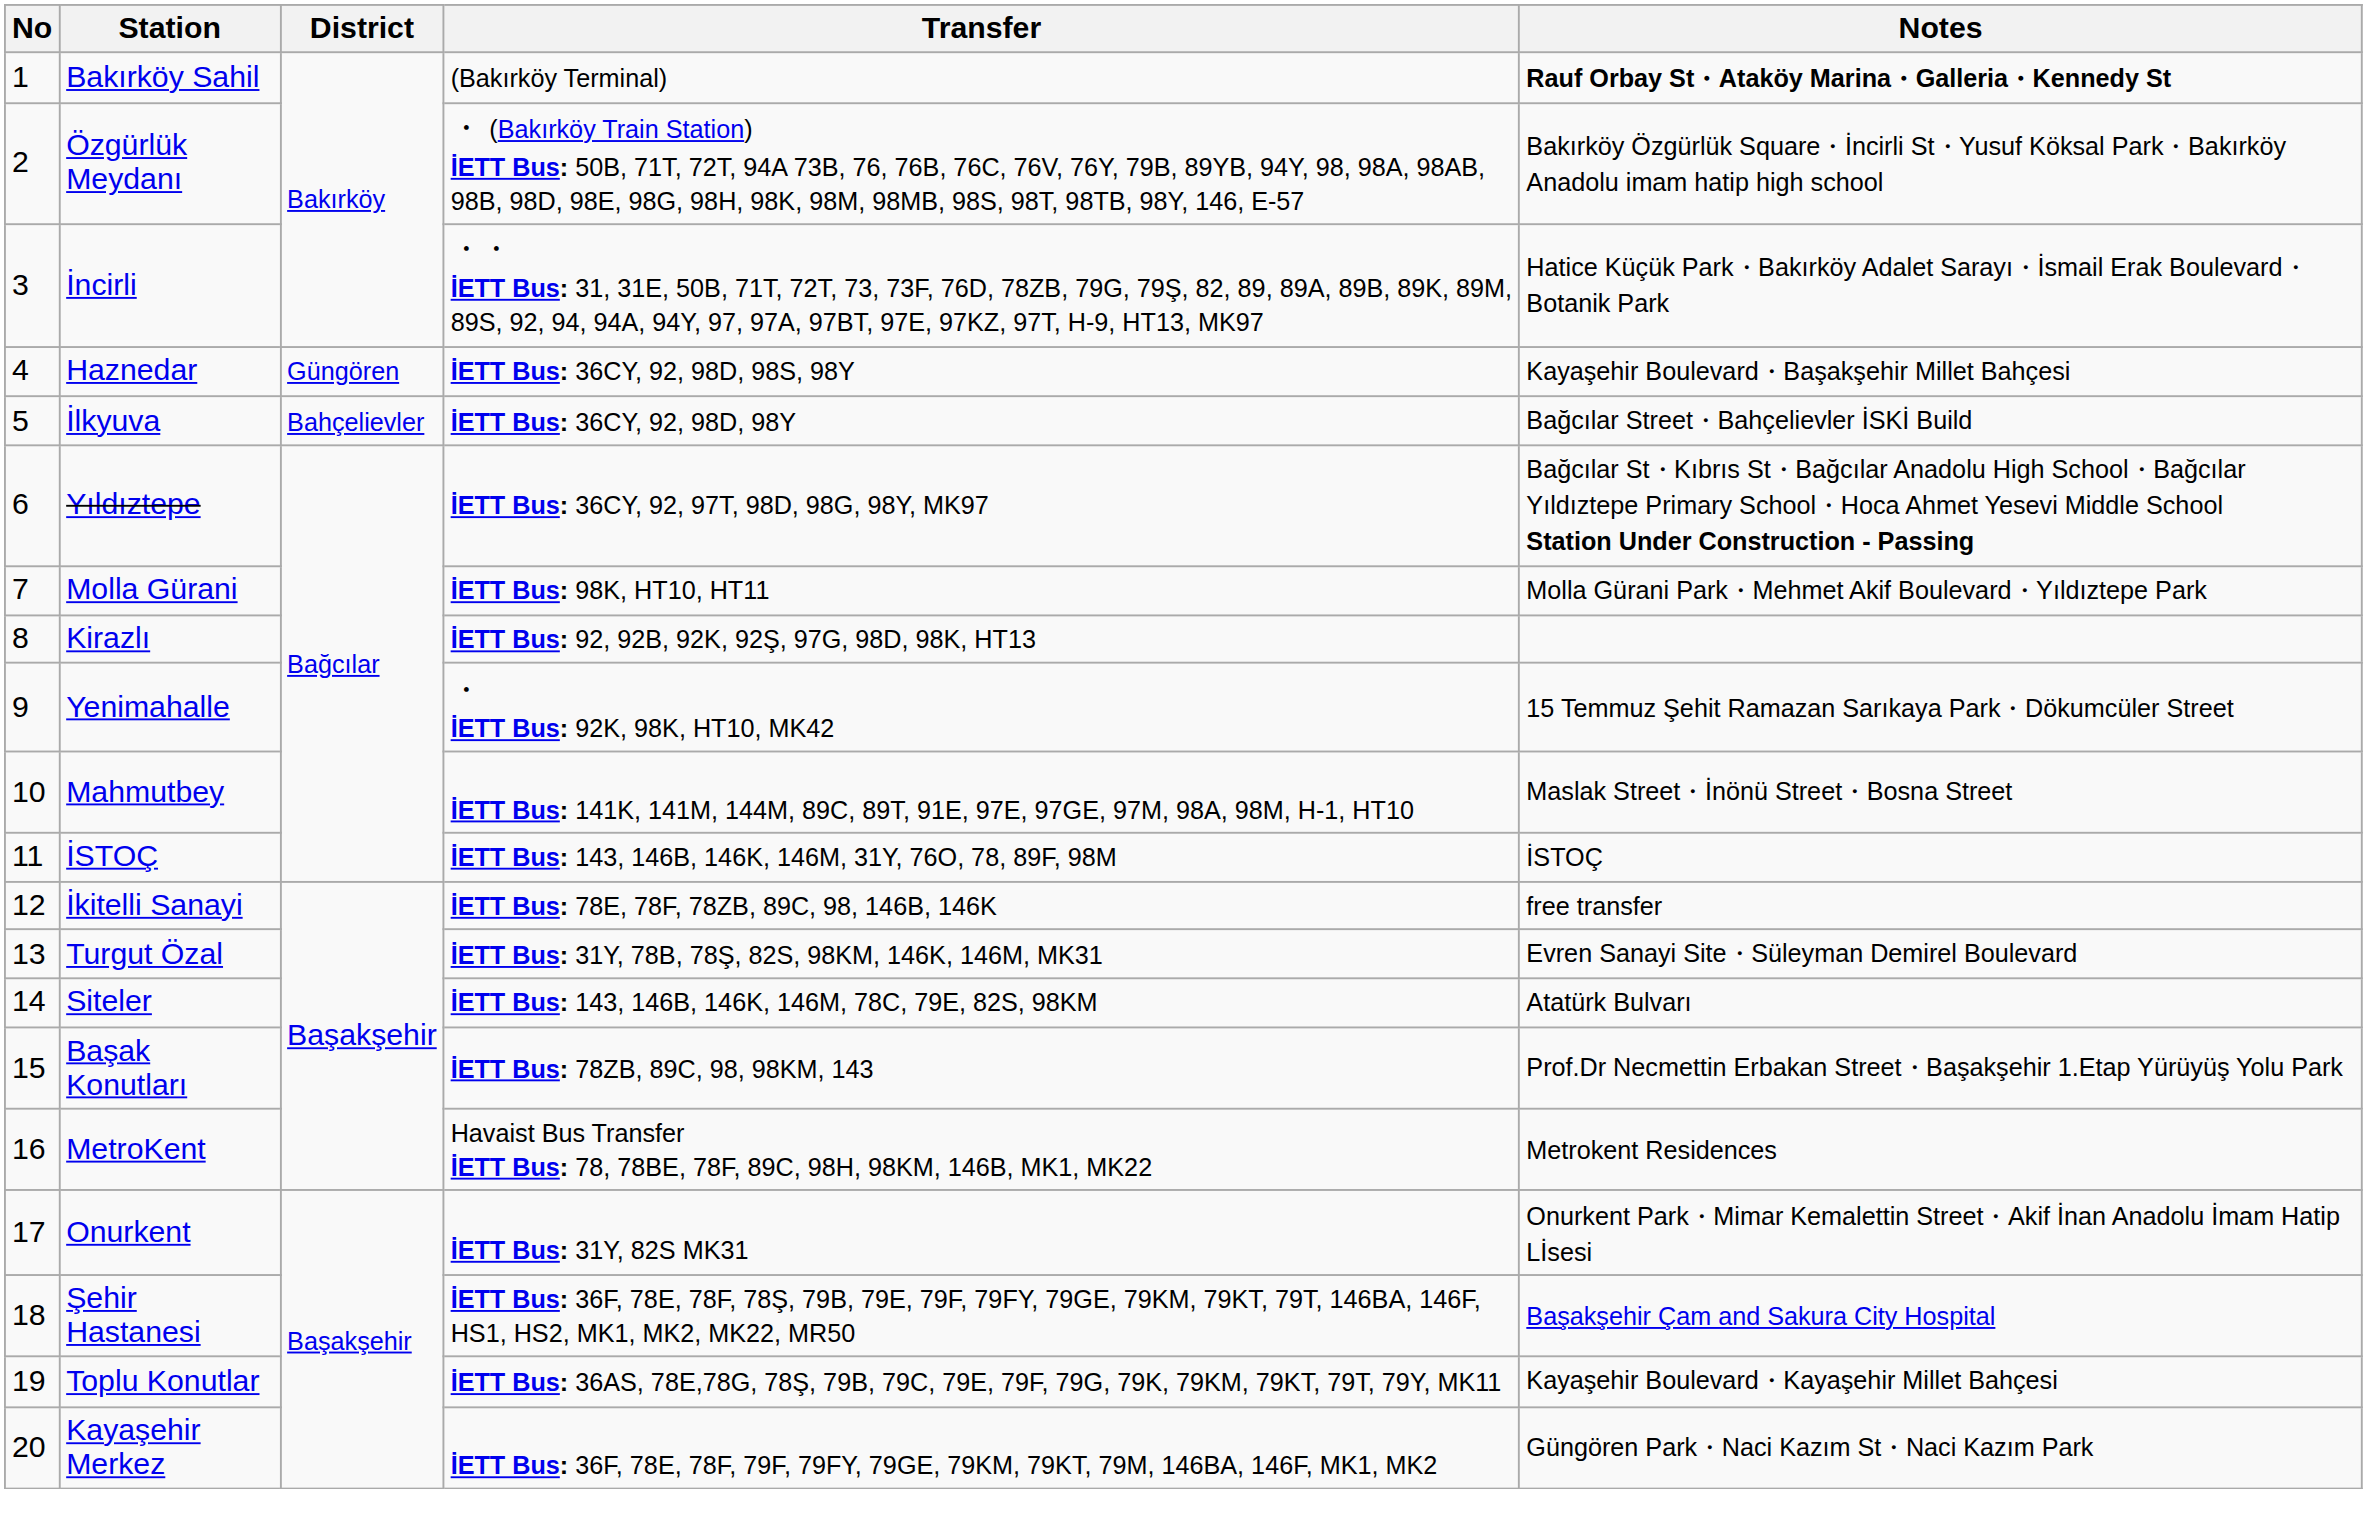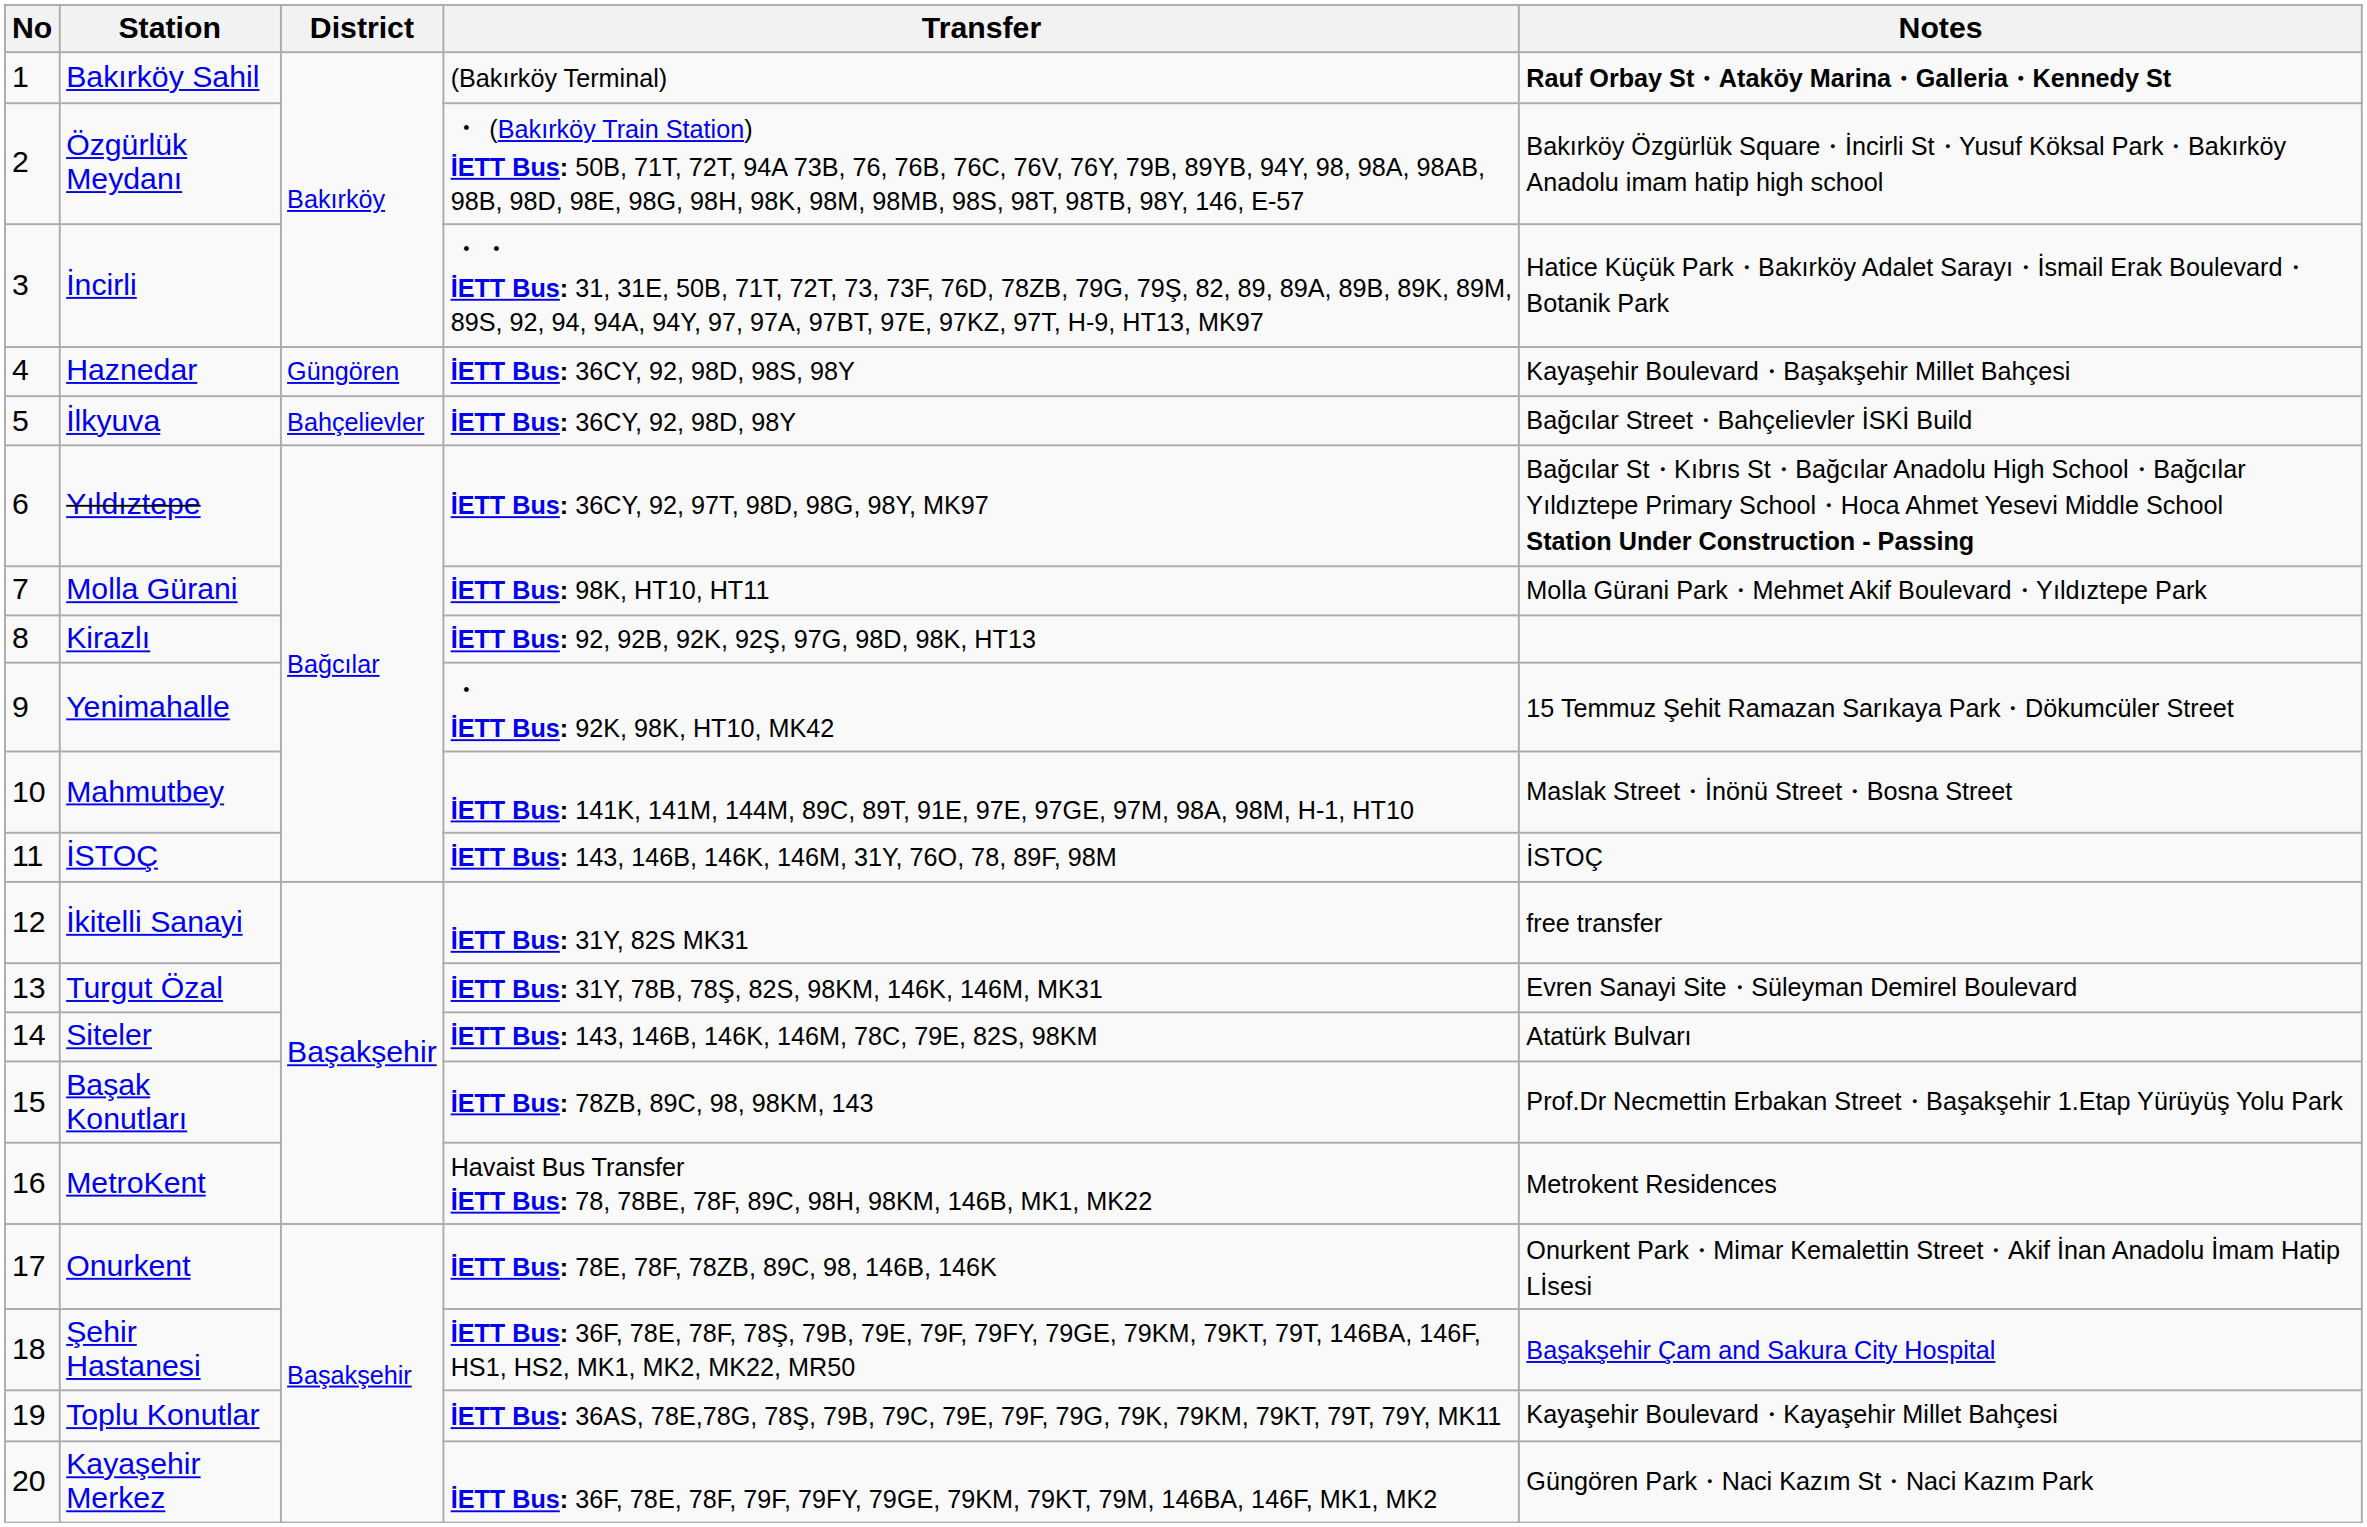 <table class="wikitable">
 <tr>
 <th>No</th>
 <th>Station</th>
 <th>District</th>
 <th>Transfer</th>
 <th>Notes</th>
 </tr>
 <tr>
 <td>1</td>
 <td><a href='#'>Bakırköy Sahil</a></td>
 <td rowspan="3"><small><a href='#'>Bakırköy</a></small></td>
 <td> <small>(Bakırköy Terminal)</small></td>
 <td><strong><small>Rauf Orbay St・Ataköy Marina・Galleria・Kennedy St</small></strong></td>
 </tr>
 <tr>
 <td>2</td>
 <td><a href='#'>Özgürlük Meydanı</a></td>
 <td>・ <small>(<a href='#'>Bakırköy Train Station</a>)</small><br><small><strong><a href='#'>İETT Bus</a>:</strong> 50B, 71T, 72T, 94A 73B, 76, 76B, 76C, 76V, 76Y, 79B, 89YB, 94Y, 98, 98A, 98AB, 98B, 98D, 98E, 98G, 98H, 98K, 98M, 98MB, 98S, 98T, 98TB, 98Y, 146, E-57</small></td>
 <td><small>Bakırköy Özgürlük Square・İncirli St・Yusuf Köksal Park・Bakırköy Anadolu imam hatip high school</small></td>
 </tr>
 <tr>
 <td>3</td>
 <td><a href='#'>İncirli</a></td>
 <td>・・<br><small><strong><a href='#'>İETT Bus</a>:</strong> 31, 31E, 50B, 71T, 72T, 73, 73F, 76D, 78ZB, 79G, 79Ş, 82, 89, 89A, 89B, 89K, 89M, 89S, 92, 94, 94A, 94Y, 97, 97A, 97BT, 97E, 97KZ, 97T, H-9, HT13, MK97</small></td>
 <td><small>Hatice Küçük Park・Bakırköy Adalet Sarayı・İsmail Erak Boulevard・Botanik Park</small></td>
 </tr>
 <tr>
 <td>4</td>
 <td><a href='#'>Haznedar</a></td>
 <td><small><a href='#'>Güngören</a></small></td>
 <td><small><strong><a href='#'>İETT Bus</a>:</strong> 36CY, 92, 98D, 98S, 98Y</small></td>
 <td><small>Kayaşehir Boulevard・Başakşehir Millet Bahçesi</small></td>
 </tr>
 <tr>
 <td>5</td>
 <td><a href='#'>İlkyuva</a></td>
 <td><small><a href='#'>Bahçelievler</a></small></td>
 <td><small><strong><a href='#'>İETT Bus</a>:</strong> 36CY, 92, 98D, 98Y</small></td>
 <td><small>Bağcılar Street・Bahçelievler İSKİ Build</small></td>
 </tr>
 <tr>
 <td>6</td>
 <td><s><a href='#'>Yıldıztepe</a></s></td>
 <td rowspan="6"><small><a href='#'>Bağcılar</a></small></td>
 <td><small><strong><a href='#'>İETT Bus</a>:</strong> 36CY, 92, 97T, 98D, 98G, 98Y, MK97</small></td>
 <td><small>Bağcılar St・Kıbrıs St・Bağcılar Anadolu High School・Bağcılar Yıldıztepe Primary School・Hoca Ahmet Yesevi Middle School<br><strong>Station Under Construction - Passing</strong></small></td>
 </tr>
 <tr>
 <td>7</td>
 <td><a href='#'>Molla Gürani</a></td>
 <td><small><strong><a href='#'>İETT Bus</a>:</strong> 98K, HT10, HT11</small></td>
 <td><small>Molla Gürani Park・Mehmet Akif Boulevard・Yıldıztepe Park</small></td>
 </tr>
 <tr>
 <td>8</td>
 <td><a href='#'>Kirazlı</a></td>
 <td><small><strong><a href='#'>İETT Bus</a>:</strong> 92, 92B, 92K, 92Ş, 97G, 98D, 98K, HT13</small></td>
 </tr>
 <tr>
 <td>9</td>
 <td><a href='#'>Yenimahalle</a></td>
 <td>・<br><small><strong><a href='#'>İETT Bus</a>:</strong> 92K, 98K, HT10, MK42</small></td>
 <td><small>15 Temmuz Şehit Ramazan Sarıkaya Park・Dökumcüler Street</small></td>
 </tr>
 <tr>
 <td>10</td>
 <td><a href='#'>Mahmutbey</a></td>
 <td><br><small><strong><a href='#'>İETT Bus</a>:</strong> 141K, 141M, 144M, 89C, 89T, 91E, 97E, 97GE, 97M, 98A, 98M, H-1, HT10</small></td>
 <td><small>Maslak Street・İnönü Street・Bosna Street</small></td>
 </tr>
 <tr>
 <td>11</td>
 <td><a href='#'>İSTOÇ</a></td>
 <td><small><strong><a href='#'>İETT Bus</a>:</strong> 143, 146B, 146K, 146M, 31Y, 76O, 78, 89F, 98M</small></td>
 <td><small>İSTOÇ</small></td>
 </tr>
 <tr>
 <td>12</td>
 <td><a href='#'>İkitelli Sanayi</a></td>
 <td rowspan="5"><a href='#'>Başakşehir</a></td>
-<td><small><strong><a href='#'>İETT Bus</a>:</strong> 78E, 78F, 78ZB, 89C, 98, 146B, 146K</small></td>
+<td><br><small><strong><a href='#'>İETT Bus</a>:</strong> 31Y, 82S MK31</small></td>
 <td>  <small>free transfer</small></td>
 </tr>
 <tr>
 <td>13</td>
 <td><a href='#'>Turgut Özal</a></td>
 <td><small><strong><a href='#'>İETT Bus</a>:</strong> 31Y, 78B, 78Ş, 82S, 98KM, 146K, 146M, MK31</small></td>
 <td><small>Evren Sanayi Site・Süleyman Demirel Boulevard</small></td>
 </tr>
 <tr>
 <td>14</td>
 <td><a href='#'>Siteler</a></td>
 <td><small><strong><a href='#'>İETT Bus</a>:</strong> 143, 146B, 146K, 146M, 78C, 79E, 82S, 98KM</small></td>
 <td><small>Atatürk Bulvarı</small></td>
 </tr>
 <tr>
 <td>15</td>
 <td><a href='#'>Başak Konutları</a></td>
 <td><small><strong><a href='#'>İETT Bus</a>:</strong> 78ZB, 89C, 98, 98KM, 143</small></td>
 <td><small>Prof.Dr Necmettin Erbakan Street・Başakşehir 1.Etap Yürüyüş Yolu Park</small></td>
 </tr>
 <tr>
 <td>16</td>
 <td><a href='#'>MetroKent</a></td>
 <td><small>Havaist Bus Transfer</small><br><small><strong><a href='#'>İETT Bus</a>:</strong> 78, 78BE, 78F, 89C, 98H, 98KM, 146B, MK1, MK22</small></td>
 <td><small>Metrokent Residences</small></td>
 </tr>
 <tr>
 <td>17</td>
 <td><a href='#'>Onurkent</a></td>
 <td rowspan="4"><small><a href='#'>Başakşehir</a></small></td>
-<td><br><small><strong><a href='#'>İETT Bus</a>:</strong> 31Y, 82S MK31</small></td>
+<td><small><strong><a href='#'>İETT Bus</a>:</strong> 78E, 78F, 78ZB, 89C, 98, 146B, 146K</small></td>
 <td><small>Onurkent Park・Mimar Kemalettin Street・Akif İnan Anadolu İmam Hatip Lİsesi</small></td>
 </tr>
 <tr>
 <td>18</td>
 <td><a href='#'>Şehir Hastanesi</a></td>
 <td><small><strong><a href='#'>İETT Bus</a>:</strong> 36F, 78E, 78F, 78Ş, 79B, 79E, 79F, 79FY, 79GE, 79KM, 79KT, 79T, 146BA, 146F, HS1, HS2, MK1, MK2, MK22, MR50</small></td>
 <td><small><a href='#'>Başakşehir Çam and Sakura City Hospital</a></small></td>
 </tr>
 <tr>
 <td>19</td>
 <td><a href='#'>Toplu Konutlar</a></td>
 <td><small><strong><a href='#'>İETT Bus</a>:</strong> 36AS, 78E,78G, 78Ş, 79B, 79C, 79E, 79F, 79G, 79K, 79KM, 79KT, 79T, 79Y, MK11</small></td>
 <td><small>Kayaşehir Boulevard・Kayaşehir Millet Bahçesi</small></td>
 </tr>
 <tr>
 <td>20</td>
 <td><a href='#'>Kayaşehir Merkez</a></td>
 <td><br><small><strong><a href='#'>İETT Bus</a>:</strong> 36F, 78E, 78F, 79F, 79FY, 79GE, 79KM, 79KT, 79M, 146BA, 146F, MK1, MK2</small></td>
 <td><small>Güngören Park・Naci Kazım St・Naci Kazım Park</small></td>
 </tr>
 </table>
